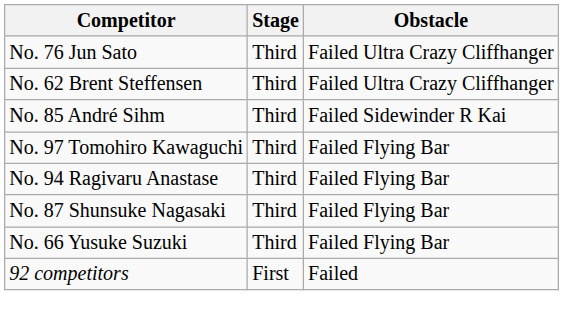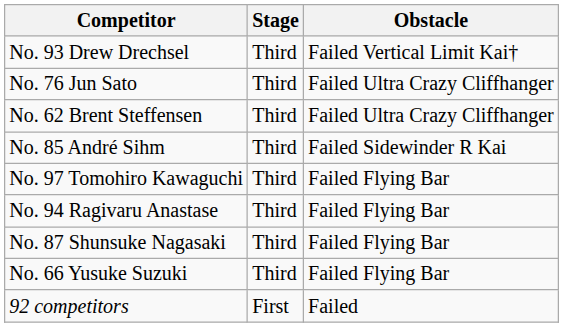 <table class="wikitable">
 <tr>
 <th>Competitor</th>
 <th>Stage</th>
 <th>Obstacle</th>
+</tr>
+<tr>
+<td>No. 93 Drew Drechsel</td>
+<td>Third</td>
+<td>Failed Vertical Limit Kai†</td>
 </tr>
 <tr>
 <td>No. 76 Jun Sato</td>
 <td>Third</td>
 <td>Failed Ultra Crazy Cliffhanger</td>
 </tr>
 <tr>
 <td>No. 62 Brent Steffensen</td>
 <td>Third</td>
 <td>Failed Ultra Crazy Cliffhanger</td>
 </tr>
 <tr>
 <td>No. 85 André Sihm</td>
 <td>Third</td>
 <td>Failed Sidewinder R Kai</td>
 </tr>
 <tr>
 <td>No. 97 Tomohiro Kawaguchi</td>
 <td>Third</td>
 <td>Failed Flying Bar</td>
 </tr>
 <tr>
 <td>No. 94 Ragivaru Anastase</td>
 <td>Third</td>
 <td>Failed Flying Bar</td>
 </tr>
 <tr>
 <td>No. 87 Shunsuke Nagasaki</td>
 <td>Third</td>
 <td>Failed Flying Bar</td>
 </tr>
 <tr>
 <td>No. 66 Yusuke Suzuki</td>
 <td>Third</td>
 <td>Failed Flying Bar</td>
 </tr>
 <tr>
 <td><em>92 competitors</em></td>
 <td>First</td>
 <td>Failed</td>
 </tr>
 </table>
